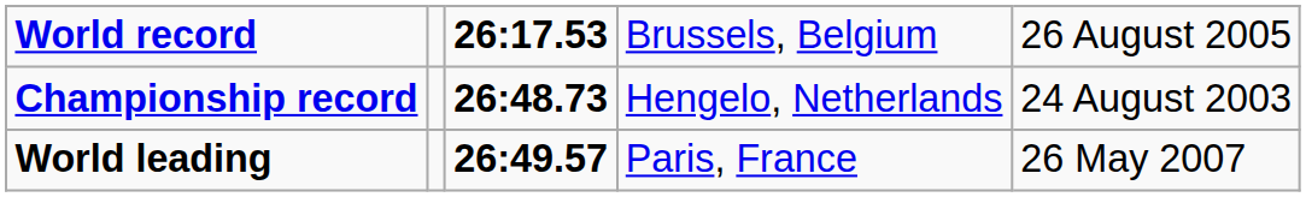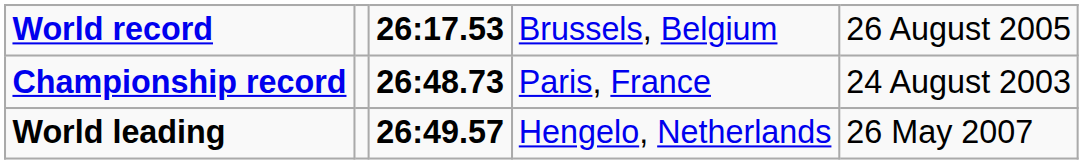 <table class="wikitable">
 <tr>
 <td><strong><a href='#'>World record</a></strong></td>
 <td></td>
 <td><strong>26:17.53</strong></td>
 <td><a href='#'>Brussels</a>, <a href='#'>Belgium</a></td>
 <td>26 August 2005</td>
 </tr>
 <tr>
 <td><strong><a href='#'>Championship record</a></strong></td>
 <td></td>
 <td><strong>26:48.73</strong></td>
-<td><a href='#'>Hengelo</a>, <a href='#'>Netherlands</a></td>
+<td><a href='#'>Paris</a>, <a href='#'>France</a></td>
 <td>24 August 2003</td>
 </tr>
 <tr>
 <td><strong>World leading</strong></td>
 <td></td>
 <td><strong>26:49.57</strong></td>
-<td><a href='#'>Paris</a>, <a href='#'>France</a></td>
+<td><a href='#'>Hengelo</a>, <a href='#'>Netherlands</a></td>
 <td>26 May 2007</td>
 </tr>
 </table>
